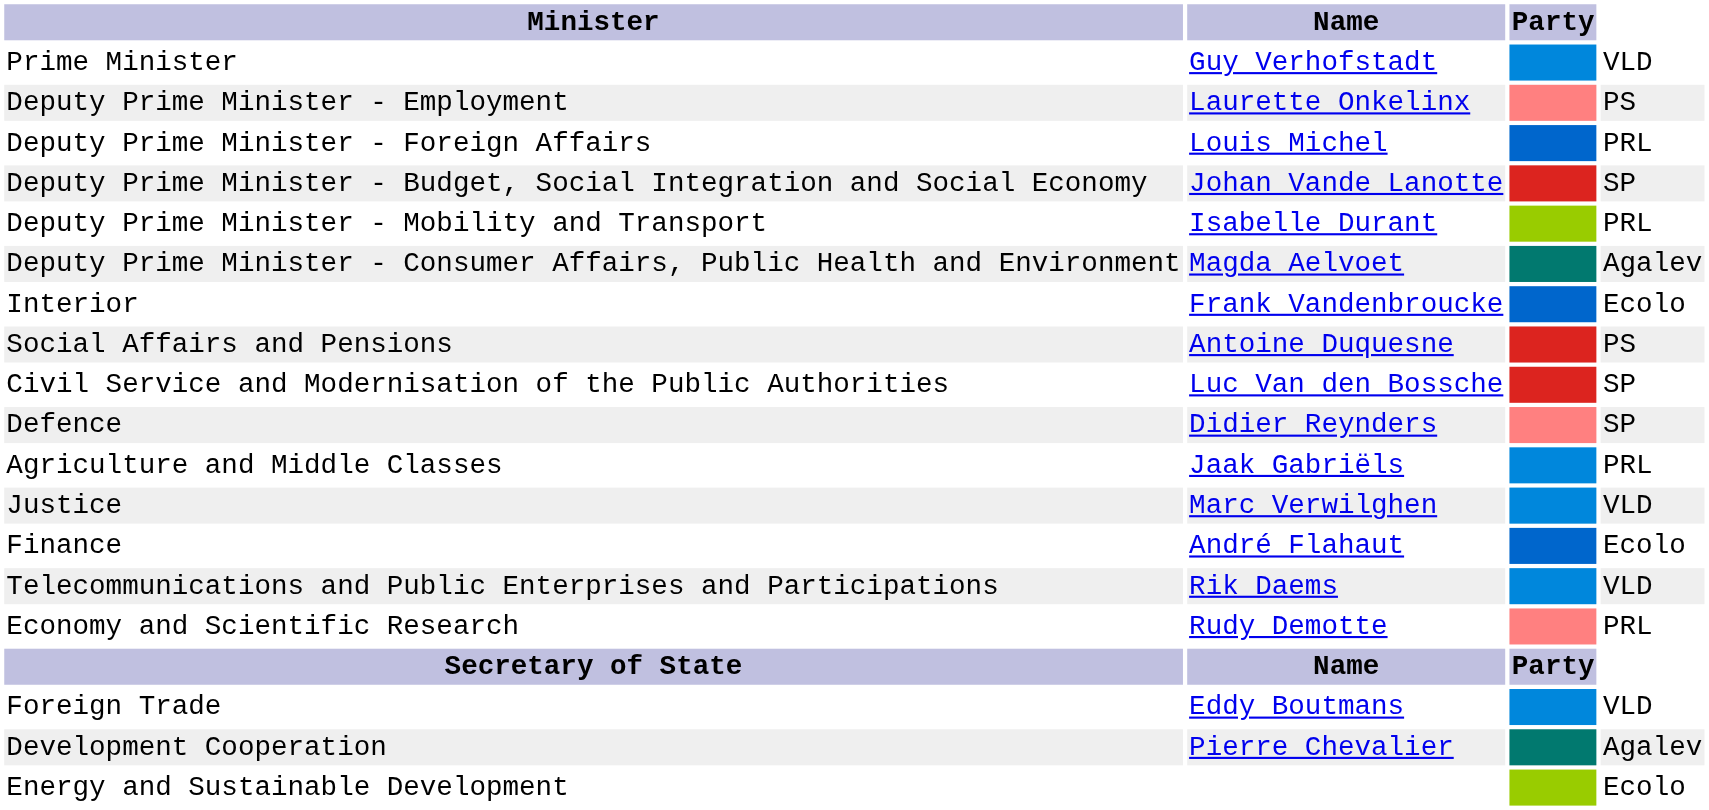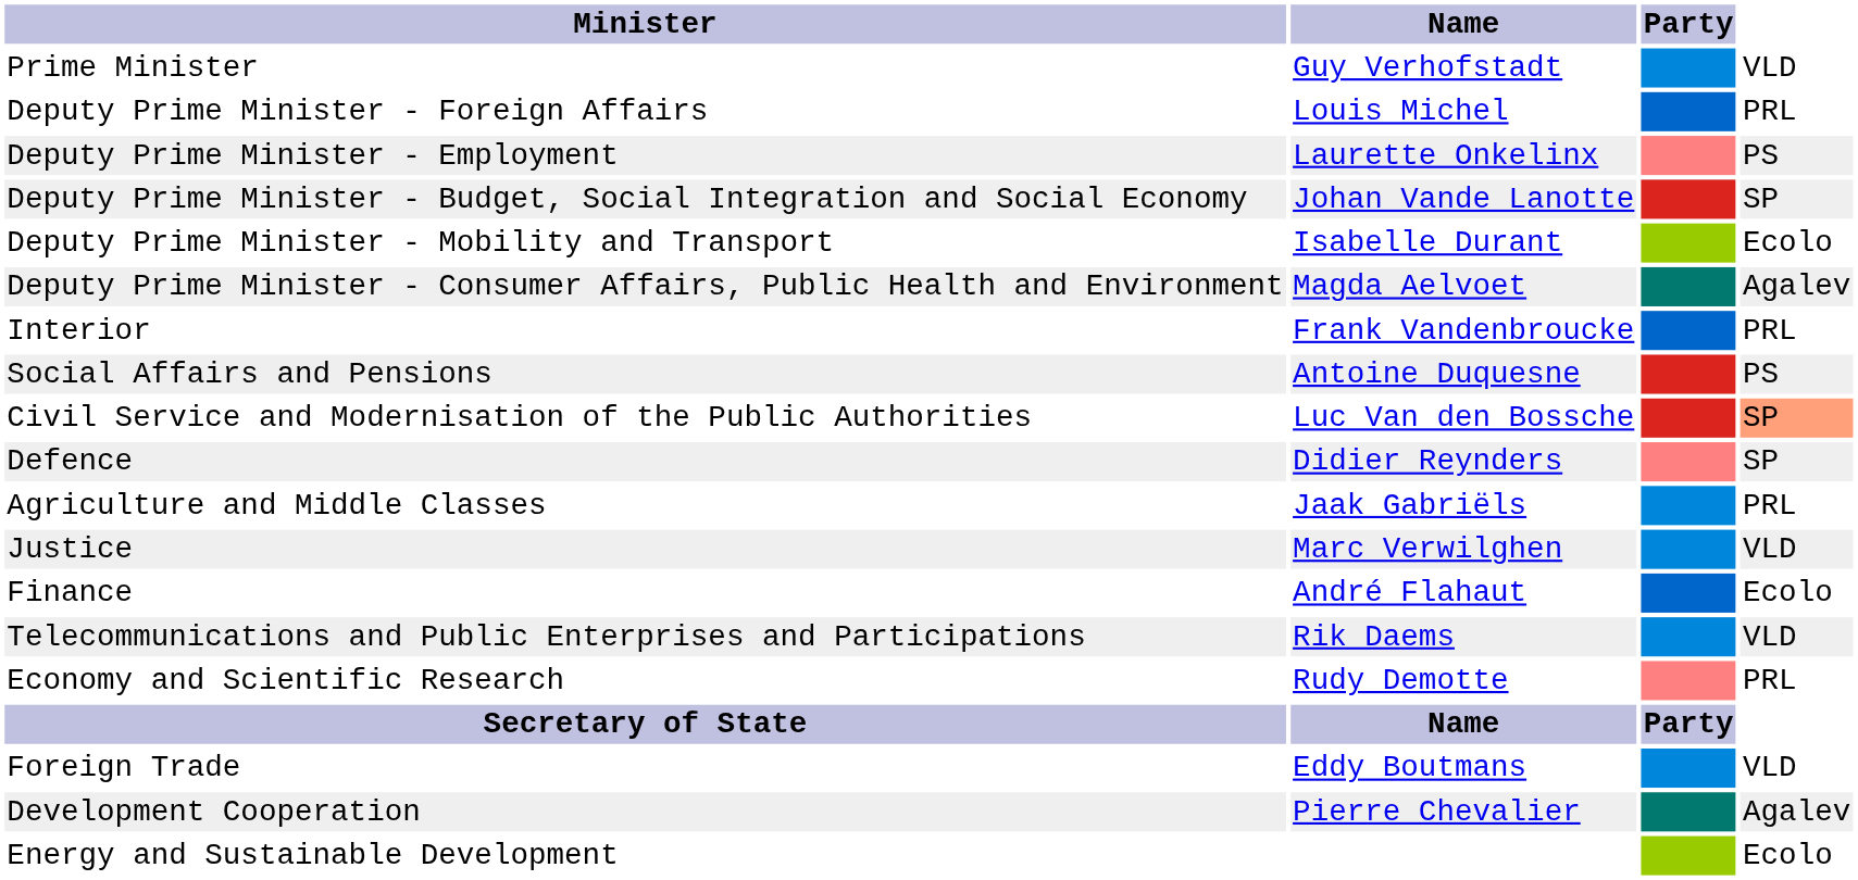 <table class="toccolours" style="margin-bottom: 1em;">
 <tr style="background-color:#C0C0E0">
 <th>Minister</th>
 <th>Name</th>
 <th>Party</th>
 </tr>
 <tr>
 <td>Prime Minister</td>
 <td><a href='#'>Guy Verhofstadt</a></td>
 <td style="width: 3px; background-color: #0087DC;"></td>
 <td>VLD</td>
 </tr>
+<tr>
+<td>Deputy Prime Minister - Foreign Affairs</td>
+<td><a href='#'>Louis Michel</a></td>
+<td style="width: 3px; background-color: #0066CC;"></td>
+<td>PRL</td>
+</tr>
 <tr style="background-color:#efefef">
 <td>Deputy Prime Minister - Employment</td>
 <td><a href='#'>Laurette Onkelinx</a></td>
 <td style="width: 3px; background-color: #FF8080;"></td>
 <td>PS</td>
-</tr>
-<tr>
-<td>Deputy Prime Minister - Foreign Affairs</td>
-<td><a href='#'>Louis Michel</a></td>
-<td style="width: 3px; background-color: #0066CC;"></td>
-<td>PRL</td>
 </tr>
 <tr style="background-color:#efefef">
 <td>Deputy Prime Minister - Budget, Social Integration and Social Economy</td>
 <td><a href='#'>Johan Vande Lanotte</a></td>
 <td style="width: 3px; background-color: #DC241F;"></td>
 <td>SP</td>
 </tr>
 <tr>
 <td>Deputy Prime Minister - Mobility and Transport</td>
 <td><a href='#'>Isabelle Durant</a></td>
 <td style="width: 3px; background-color: #99CC00;"></td>
-<td>PRL</td>
+<td>Ecolo</td>
 </tr>
 <tr style="background-color:#efefef">
 <td>Deputy Prime Minister - Consumer Affairs, Public Health and Environment</td>
 <td><a href='#'>Magda Aelvoet</a></td>
 <td style="width: 3px; background-color: #01796F;"></td>
 <td>Agalev</td>
 </tr>
 <tr>
 <td>Interior</td>
 <td><a href='#'>Frank Vandenbroucke</a></td>
 <td style="width: 3px; background-color: #0066CC;"></td>
-<td>Ecolo</td>
+<td>PRL</td>
 </tr>
 <tr style="background-color:#efefef">
 <td>Social Affairs and Pensions</td>
 <td><a href='#'>Antoine Duquesne</a></td>
 <td style="width: 3px; background-color: #DC241F;"></td>
 <td>PS</td>
 </tr>
 <tr>
 <td>Civil Service and Modernisation of the Public Authorities</td>
 <td><a href='#'>Luc Van den Bossche</a></td>
 <td style="width: 3px; background-color: #DC241F;"></td>
-<td>SP</td>
+<td style="background: lightsalmon;">SP</td>
 </tr>
 <tr style="background-color:#efefef">
 <td>Defence</td>
 <td><a href='#'>Didier Reynders</a></td>
 <td style="width: 3px; background-color: #FF8080;"></td>
 <td>SP</td>
 </tr>
 <tr>
 <td>Agriculture and Middle Classes</td>
 <td><a href='#'>Jaak Gabriëls</a></td>
 <td style="width: 3px; background-color: #0087DC;"></td>
 <td>PRL</td>
 </tr>
 <tr style="background-color:#efefef">
 <td>Justice</td>
 <td><a href='#'>Marc Verwilghen</a></td>
 <td style="width: 3px; background-color: #0087DC;"></td>
 <td>VLD</td>
 </tr>
 <tr>
 <td>Finance</td>
 <td><a href='#'>André Flahaut</a></td>
 <td style="width: 3px; background-color: #0066CC;"></td>
 <td>Ecolo</td>
 </tr>
 <tr style="background-color:#efefef">
 <td>Telecommunications and Public Enterprises and Participations</td>
 <td><a href='#'>Rik Daems</a></td>
 <td style="width: 3px; background-color: #0087DC;"></td>
 <td>VLD</td>
 </tr>
 <tr>
 <td>Economy and Scientific Research</td>
 <td><a href='#'>Rudy Demotte</a></td>
 <td style="width: 3px; background-color: #FF8080;"></td>
 <td>PRL</td>
 </tr>
 <tr style="background-color:#C0C0E0">
 <th>Secretary of State</th>
 <th>Name</th>
 <th>Party</th>
 </tr>
 <tr>
 <td>Foreign Trade</td>
 <td><a href='#'>Eddy Boutmans</a></td>
 <td style="width: 3px; background-color: #0087DC;"></td>
 <td>VLD</td>
 </tr>
 <tr style="background-color:#efefef">
 <td>Development Cooperation</td>
 <td><a href='#'>Pierre Chevalier</a></td>
 <td style="width: 3px; background-color: #01796F;"></td>
 <td>Agalev</td>
 </tr>
 <tr>
 <td>Energy and Sustainable Development</td>
 <td></td>
 <td style="width: 3px; background-color: #99CC00;"></td>
 <td>Ecolo</td>
 </tr>
 </table>
